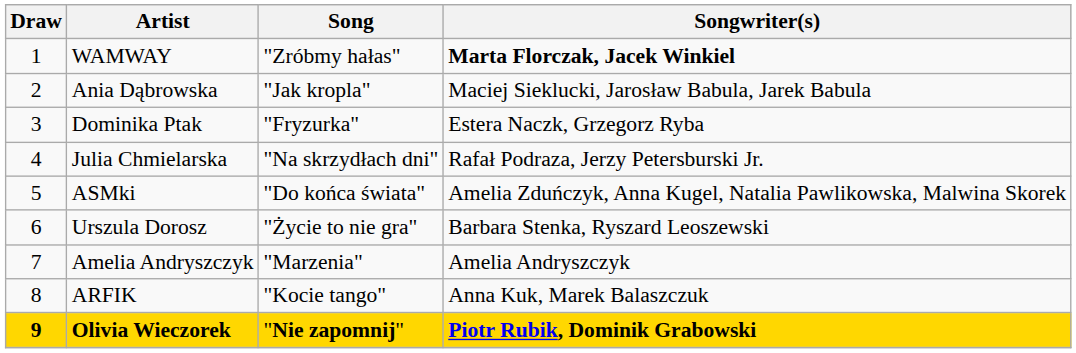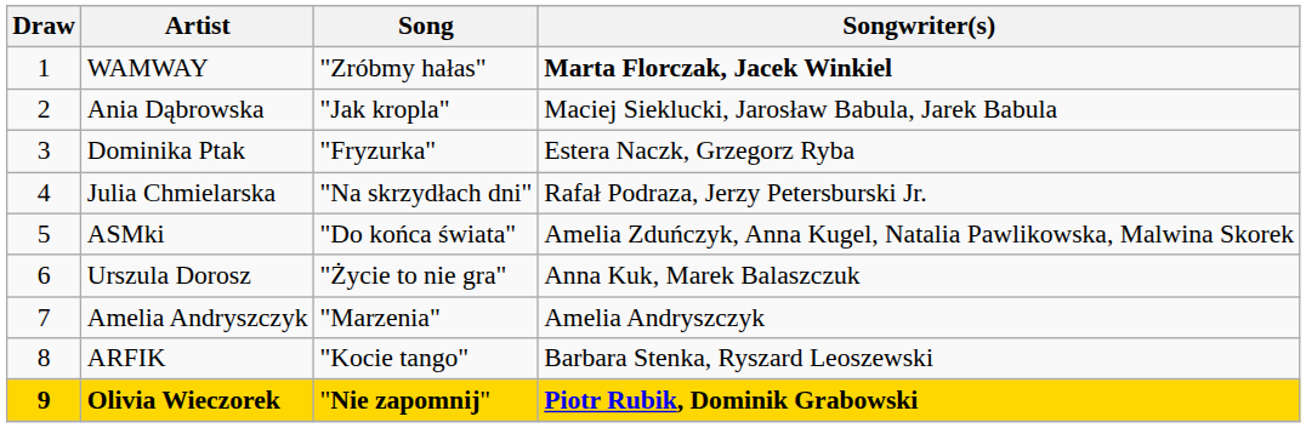 <table class="sortable wikitable" style="margin: 1em auto 1em auto;">
 <tr bgcolor="#CCCCCC">
 <th>Draw</th>
 <th>Artist</th>
 <th>Song</th>
 <th>Songwriter(s)</th>
 </tr>
 <tr>
 <td align="center">1</td>
 <td>WAMWAY</td>
 <td>"Zróbmy hałas"</td>
 <td><strong>Marta Florczak, Jacek Winkiel</strong></td>
 </tr>
 <tr>
 <td align="center">2</td>
 <td>Ania Dąbrowska</td>
 <td>"Jak kropla"</td>
 <td>Maciej Sieklucki, Jarosław Babula, Jarek Babula</td>
 </tr>
 <tr>
 <td align="center">3</td>
 <td>Dominika Ptak</td>
 <td>"Fryzurka"</td>
 <td>Estera Naczk, Grzegorz Ryba</td>
 </tr>
 <tr>
 <td align="center">4</td>
 <td>Julia Chmielarska</td>
 <td>"Na skrzydłach dni"</td>
 <td>Rafał Podraza, Jerzy Petersburski Jr.</td>
 </tr>
 <tr>
 <td align="center">5</td>
 <td>ASMki</td>
 <td>"Do końca świata"</td>
 <td>Amelia Zduńczyk, Anna Kugel, Natalia Pawlikowska, Malwina Skorek</td>
 </tr>
 <tr>
 <td align="center">6</td>
 <td>Urszula Dorosz</td>
 <td>"Życie to nie gra"</td>
-<td>Barbara Stenka, Ryszard Leoszewski</td>
+<td>Anna Kuk, Marek Balaszczuk</td>
 </tr>
 <tr>
 <td align="center">7</td>
 <td>Amelia Andryszczyk</td>
 <td>"Marzenia"</td>
 <td>Amelia Andryszczyk</td>
 </tr>
 <tr>
 <td align="center">8</td>
 <td>ARFIK</td>
 <td>"Kocie tango"</td>
-<td>Anna Kuk, Marek Balaszczuk</td>
+<td>Barbara Stenka, Ryszard Leoszewski</td>
 </tr>
 <tr bgcolor="gold">
 <td align="center"><strong>9</strong></td>
 <td><strong>Olivia Wieczorek</strong></td>
 <td>"<strong>Nie zapomnij</strong>"</td>
 <td><strong><a href='#'>Piotr Rubik</a>, Dominik Grabowski</strong></td>
 </tr>
 <tr>
 </tr>
 </table>
